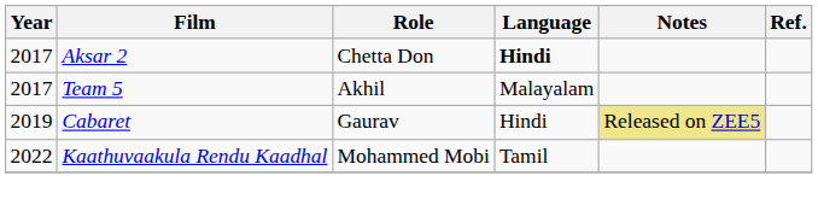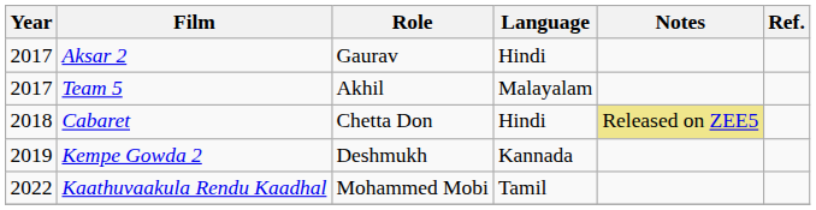 <table class="wikitable">
 <tr>
 <th>Year</th>
 <th>Film</th>
 <th>Role</th>
 <th>Language</th>
 <th>Notes</th>
 <th>Ref.</th>
 </tr>
 <tr>
 <td>2017</td>
 <td><em><a href='#'>Aksar 2</a></em></td>
-<td>Chetta Don</td>
-<td><strong>Hindi</strong></td>
+<td>Gaurav</td>
+<td>Hindi</td>
 <td></td>
 <td></td>
 </tr>
 <tr>
 <td>2017</td>
 <td><em><a href='#'>Team 5</a></em></td>
 <td>Akhil</td>
 <td>Malayalam</td>
 <td></td>
 <td></td>
 </tr>
 <tr>
-<td>2019</td>
+<td>2018</td>
 <td><em><a href='#'>Cabaret</a></em></td>
-<td>Gaurav</td>
+<td>Chetta Don</td>
 <td>Hindi</td>
 <td style="background: khaki;">Released on <a href='#'>ZEE5</a></td>
+<td></td>
+</tr>
+<tr>
+<td>2019</td>
+<td><em><a href='#'>Kempe Gowda 2</a></em></td>
+<td>Deshmukh</td>
+<td>Kannada</td>
+<td></td>
 <td></td>
 </tr>
 <tr>
 <td>2022</td>
 <td><em><a href='#'>Kaathuvaakula Rendu Kaadhal</a></em></td>
 <td>Mohammed Mobi</td>
 <td>Tamil</td>
 <td></td>
 <td></td>
 </tr>
 <tr>
 </tr>
 </table>
